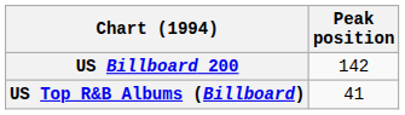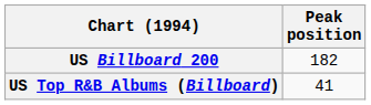 <table class="wikitable sortable plainrowheaders" style="text-align:center">
 <tr>
 <th scope="col">Chart (1994)</th>
 <th scope="col">Peak<br> position</th>
 </tr>
 <tr>
 <th scope="row">US <a href='#'><em>Billboard</em> 200</a></th>
-<td>142</td>
+<td>182</td>
 </tr>
 <tr>
 <th scope="row">US <a href='#'>Top R&B Albums</a> (<em><a href='#'>Billboard</a></em>)</th>
 <td>41</td>
 </tr>
 </table>
